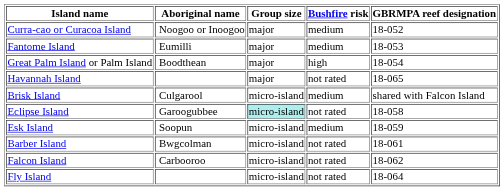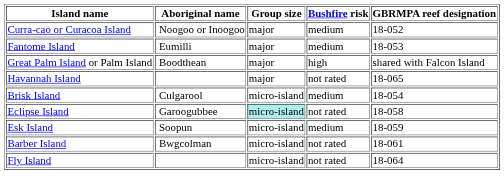 <table border="1">
 <tr>
 <th scope="col">Island name</th>
 <th scope="col">Aboriginal name</th>
 <th scope="col">Group size</th>
 <th scope="col"><a href='#'>Bushfire</a> risk</th>
 <th scope="col">GBRMPA reef designation</th>
 </tr>
 <tr>
 <td><a href='#'>Curra-cao or Curacoa Island</a></td>
 <td> Noogoo or Inoogoo</td>
 <td>major</td>
 <td>medium</td>
 <td>18-052</td>
 </tr>
 <tr>
 <td><a href='#'>Fantome Island</a></td>
 <td> Eumilli</td>
 <td>major</td>
 <td>medium</td>
 <td>18-053</td>
 </tr>
 <tr>
 <td><a href='#'>Great Palm Island</a> or Palm Island</td>
 <td> Boodthean</td>
 <td>major</td>
 <td>high</td>
-<td>18-054</td>
+<td>shared with Falcon Island</td>
 </tr>
 <tr>
 <td><a href='#'>Havannah Island</a></td>
 <td></td>
 <td>major</td>
 <td>not rated</td>
 <td>18-065</td>
 </tr>
 <tr>
 <td><a href='#'>Brisk Island</a></td>
 <td> Culgarool</td>
 <td>micro-island</td>
 <td>medium</td>
-<td>shared with Falcon Island</td>
+<td>18-054</td>
 </tr>
 <tr>
 <td><a href='#'>Eclipse Island</a></td>
 <td> Garoogubbee</td>
 <td style="background: paleturquoise;">micro-island</td>
 <td>not rated</td>
 <td>18-058</td>
 </tr>
 <tr>
 <td><a href='#'>Esk Island</a></td>
 <td> Soopun</td>
 <td>micro-island</td>
 <td>medium</td>
 <td>18-059</td>
 </tr>
 <tr>
 <td><a href='#'>Barber Island</a></td>
 <td> Bwgcolman</td>
 <td>micro-island</td>
 <td>not rated</td>
 <td>18-061</td>
 </tr>
 <tr>
-<td><a href='#'>Falcon Island</a></td>
-<td> Carbooroo</td>
-<td>micro-island</td>
-<td>not rated</td>
-<td>18-062</td>
-</tr>
-<tr>
 <td><a href='#'>Fly Island</a></td>
 <td></td>
 <td>micro-island</td>
 <td>not rated</td>
 <td>18-064</td>
 </tr>
 </table>
